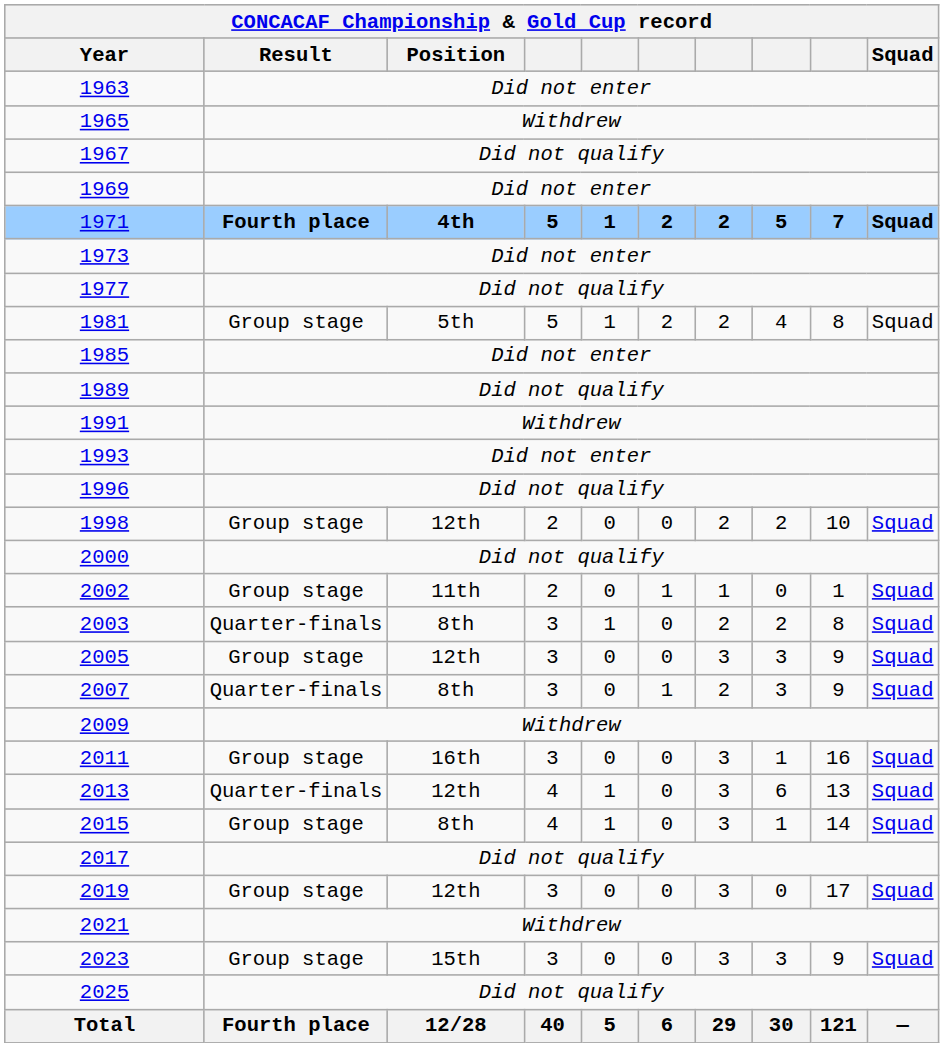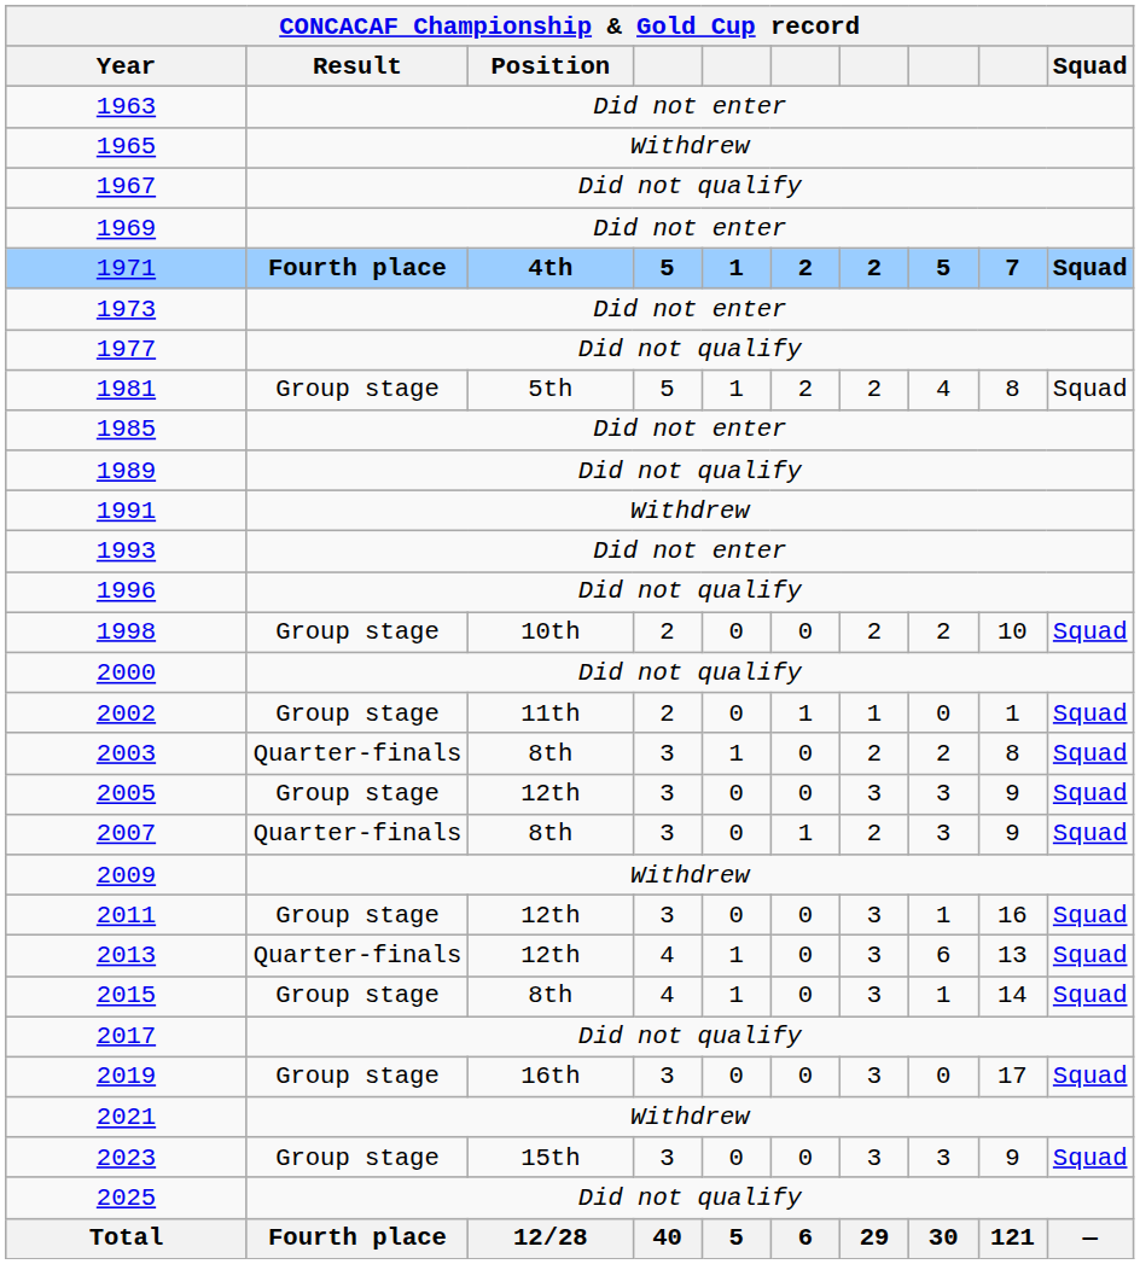 <table class="wikitable" style="text-align: center;">
 <tr>
 <th colspan=10><a href='#'>CONCACAF Championship</a> & <a href='#'>Gold Cup</a> record</th>
 </tr>
 <tr>
 <th style="width:120px;">Year</th>
 <th style="width:110px;">Result</th>
 <th style="width:80px;">Position</th>
 <th style="width:30px;"></th>
 <th style="width:30px;"></th>
 <th style="width:30px;"></th>
 <th style="width:30px;"></th>
 <th style="width:30px;"></th>
 <th style="width:30px;"></th>
 <th>Squad</th>
 </tr>
 <tr>
 <td> <a href='#'>1963</a></td>
 <td colspan=9><em>Did not enter</em></td>
 </tr>
 <tr>
 <td> <a href='#'>1965</a></td>
 <td colspan=9><em>Withdrew</em></td>
 </tr>
 <tr>
 <td> <a href='#'>1967</a></td>
 <td colspan=9><em>Did not qualify</em></td>
 </tr>
 <tr>
 <td> <a href='#'>1969</a></td>
 <td colspan=9><em>Did not enter</em></td>
 </tr>
 <tr style="background:#9acdff;">
 <td> <a href='#'>1971</a></td>
 <td><strong>Fourth place</strong></td>
 <td><strong>4th</strong></td>
 <td><strong>5</strong></td>
 <td><strong>1</strong></td>
 <td><strong>2</strong></td>
 <td><strong>2</strong></td>
 <td><strong>5</strong></td>
 <td><strong>7</strong></td>
 <td><strong>Squad</strong></td>
 </tr>
 <tr>
 <td> <a href='#'>1973</a></td>
 <td colspan=9><em>Did not enter</em></td>
 </tr>
 <tr>
 <td> <a href='#'>1977</a></td>
 <td colspan=9><em>Did not qualify</em></td>
 </tr>
 <tr>
 <td> <a href='#'>1981</a></td>
 <td>Group stage</td>
 <td>5th</td>
 <td>5</td>
 <td>1</td>
 <td>2</td>
 <td>2</td>
 <td>4</td>
 <td>8</td>
 <td>Squad</td>
 </tr>
 <tr>
 <td><a href='#'>1985</a></td>
 <td colspan=9><em>Did not enter</em></td>
 </tr>
 <tr>
 <td><a href='#'>1989</a></td>
 <td colspan=9><em>Did not qualify</em></td>
 </tr>
 <tr>
 <td> <a href='#'>1991</a></td>
 <td colspan=9><em>Withdrew</em></td>
 </tr>
 <tr>
 <td>  <a href='#'>1993</a></td>
 <td colspan=9><em>Did not enter</em></td>
 </tr>
 <tr>
 <td> <a href='#'>1996</a></td>
 <td colspan=9><em>Did not qualify</em></td>
 </tr>
 <tr>
 <td> <a href='#'>1998</a></td>
 <td>Group stage</td>
-<td>12th</td>
+<td>10th</td>
 <td>2</td>
 <td>0</td>
 <td>0</td>
 <td>2</td>
 <td>2</td>
 <td>10</td>
 <td><a href='#'>Squad</a></td>
 </tr>
 <tr>
 <td> <a href='#'>2000</a></td>
 <td colspan=9><em>Did not qualify</em></td>
 </tr>
 <tr>
 <td> <a href='#'>2002</a></td>
 <td>Group stage</td>
 <td>11th</td>
 <td>2</td>
 <td>0</td>
 <td>1</td>
 <td>1</td>
 <td>0</td>
 <td>1</td>
 <td><a href='#'>Squad</a></td>
 </tr>
 <tr>
 <td>  <a href='#'>2003</a></td>
 <td>Quarter-finals</td>
 <td>8th</td>
 <td>3</td>
 <td>1</td>
 <td>0</td>
 <td>2</td>
 <td>2</td>
 <td>8</td>
 <td><a href='#'>Squad</a></td>
 </tr>
 <tr>
 <td> <a href='#'>2005</a></td>
 <td>Group stage</td>
 <td>12th</td>
 <td>3</td>
 <td>0</td>
 <td>0</td>
 <td>3</td>
 <td>3</td>
 <td>9</td>
 <td><a href='#'>Squad</a></td>
 </tr>
 <tr>
 <td> <a href='#'>2007</a></td>
 <td>Quarter-finals</td>
 <td>8th</td>
 <td>3</td>
 <td>0</td>
 <td>1</td>
 <td>2</td>
 <td>3</td>
 <td>9</td>
 <td><a href='#'>Squad</a></td>
 </tr>
 <tr>
 <td> <a href='#'>2009</a></td>
 <td colspan=9><em>Withdrew</em></td>
 </tr>
 <tr>
 <td> <a href='#'>2011</a></td>
 <td>Group stage</td>
-<td>16th</td>
+<td>12th</td>
 <td>3</td>
 <td>0</td>
 <td>0</td>
 <td>3</td>
 <td>1</td>
 <td>16</td>
 <td><a href='#'>Squad</a></td>
 </tr>
 <tr>
 <td> <a href='#'>2013</a></td>
 <td>Quarter-finals</td>
 <td>12th</td>
 <td>4</td>
 <td>1</td>
 <td>0</td>
 <td>3</td>
 <td>6</td>
 <td>13</td>
 <td><a href='#'>Squad</a></td>
 </tr>
 <tr>
 <td>  <a href='#'>2015</a></td>
 <td>Group stage</td>
 <td>8th</td>
 <td>4</td>
 <td>1</td>
 <td>0</td>
 <td>3</td>
 <td>1</td>
 <td>14</td>
 <td><a href='#'>Squad</a></td>
 </tr>
 <tr>
 <td> <a href='#'>2017</a></td>
 <td colspan=9><em>Did not qualify</em></td>
 </tr>
 <tr>
 <td>   <a href='#'>2019</a></td>
 <td>Group stage</td>
-<td>12th</td>
+<td>16th</td>
 <td>3</td>
 <td>0</td>
 <td>0</td>
 <td>3</td>
 <td>0</td>
 <td>17</td>
 <td><a href='#'>Squad</a></td>
 </tr>
 <tr>
 <td> <a href='#'>2021</a></td>
 <td colspan=9><em>Withdrew</em></td>
 </tr>
 <tr>
 <td>  <a href='#'>2023</a></td>
 <td>Group stage</td>
 <td>15th</td>
 <td>3</td>
 <td>0</td>
 <td>0</td>
 <td>3</td>
 <td>3</td>
 <td>9</td>
 <td><a href='#'>Squad</a></td>
 </tr>
 <tr>
 <td>  <a href='#'>2025</a></td>
 <td colspan=9><em>Did not qualify</em></td>
 </tr>
 <tr>
 <th>Total</th>
 <th>Fourth place</th>
 <th>12/28</th>
 <th>40</th>
 <th>5</th>
 <th>6</th>
 <th>29</th>
 <th>30</th>
 <th>121</th>
 <th>—</th>
 </tr>
 </table>
